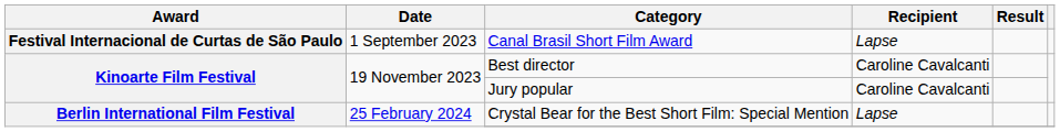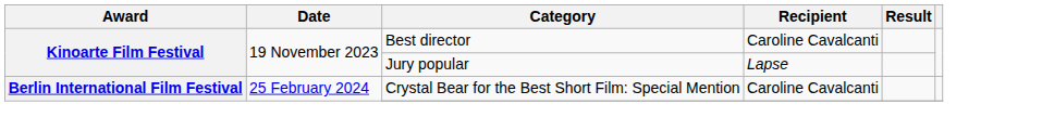 <table class="wikitable sortable plainrowheaders">
 <tr>
 <th>Award</th>
 <th>Date</th>
 <th>Category</th>
 <th>Recipient</th>
 <th>Result</th>
 <th></th>
-</tr>
-<tr>
-<th scope="row">Festival Internacional de Curtas de São Paulo</th>
-<td>1 September 2023</td>
-<td><a href='#'>Canal Brasil Short Film Award</a></td>
-<td><em>Lapse</em></td>
-<td></td>
-<td align="center"></td>
 </tr>
 <tr>
 <th scope="row" rowspan="2"><a href='#'>Kinoarte Film Festival</a></th>
 <td rowspan="2">19 November 2023</td>
 <td>Best director</td>
 <td>Caroline Cavalcanti</td>
 <td></td>
 <td align="center" rowspan="2"></td>
 </tr>
 <tr>
 <td>Jury popular</td>
-<td>Caroline Cavalcanti</td>
+<td><em>Lapse</em></td>
 <td></td>
 </tr>
 <tr>
 <th scope="row" rowspan="2"><a href='#'>Berlin International Film Festival</a></th>
 <td rowspan="2"><a href='#'>25 February 2024</a></td>
 <td>Crystal Bear for the Best Short Film: Special Mention</td>
-<td><em>Lapse</em></td>
+<td>Caroline Cavalcanti</td>
 <td></td>
 <td align="center" rowspan="1"></td>
 </tr>
 <tr>
 </tr>
 </table>
